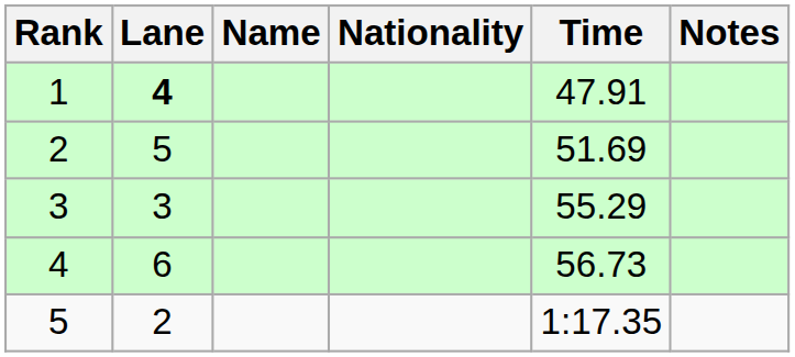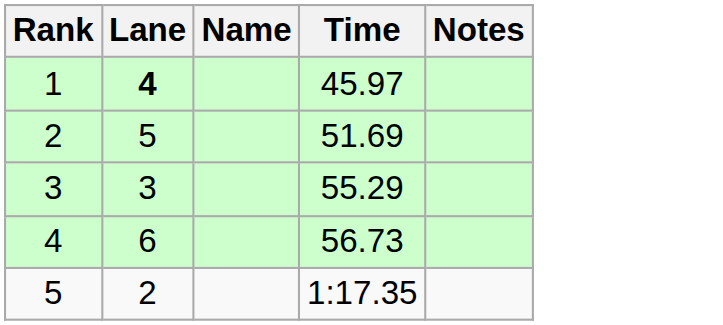 <table class="wikitable sortable" style="text-align:center">
 <tr>
 <th>Rank</th>
 <th>Lane</th>
 <th>Name</th>
-<th>Nationality</th>
 <th>Time</th>
 <th>Notes</th>
 </tr>
 <tr bgcolor=ccffcc>
 <td>1</td>
 <td><strong>4</strong></td>
 <td align=left></td>
-<td align=left></td>
-<td>47.91</td>
+<td>45.97</td>
 <td><strong></strong></td>
 </tr>
 <tr bgcolor=ccffcc>
 <td>2</td>
 <td>5</td>
-<td align=left></td>
 <td align=left></td>
 <td>51.69</td>
 <td><strong></strong></td>
 </tr>
 <tr bgcolor=ccffcc>
 <td>3</td>
 <td>3</td>
 <td align=left></td>
-<td align=left></td>
 <td>55.29</td>
 <td><strong></strong></td>
 </tr>
 <tr bgcolor=ccffcc>
 <td>4</td>
 <td>6</td>
-<td align=left></td>
 <td align=left></td>
 <td>56.73</td>
 <td><strong></strong></td>
 </tr>
 <tr>
 <td>5</td>
 <td>2</td>
 <td align=left></td>
-<td align=left></td>
 <td>1:17.35</td>
 <td></td>
 </tr>
 </table>
